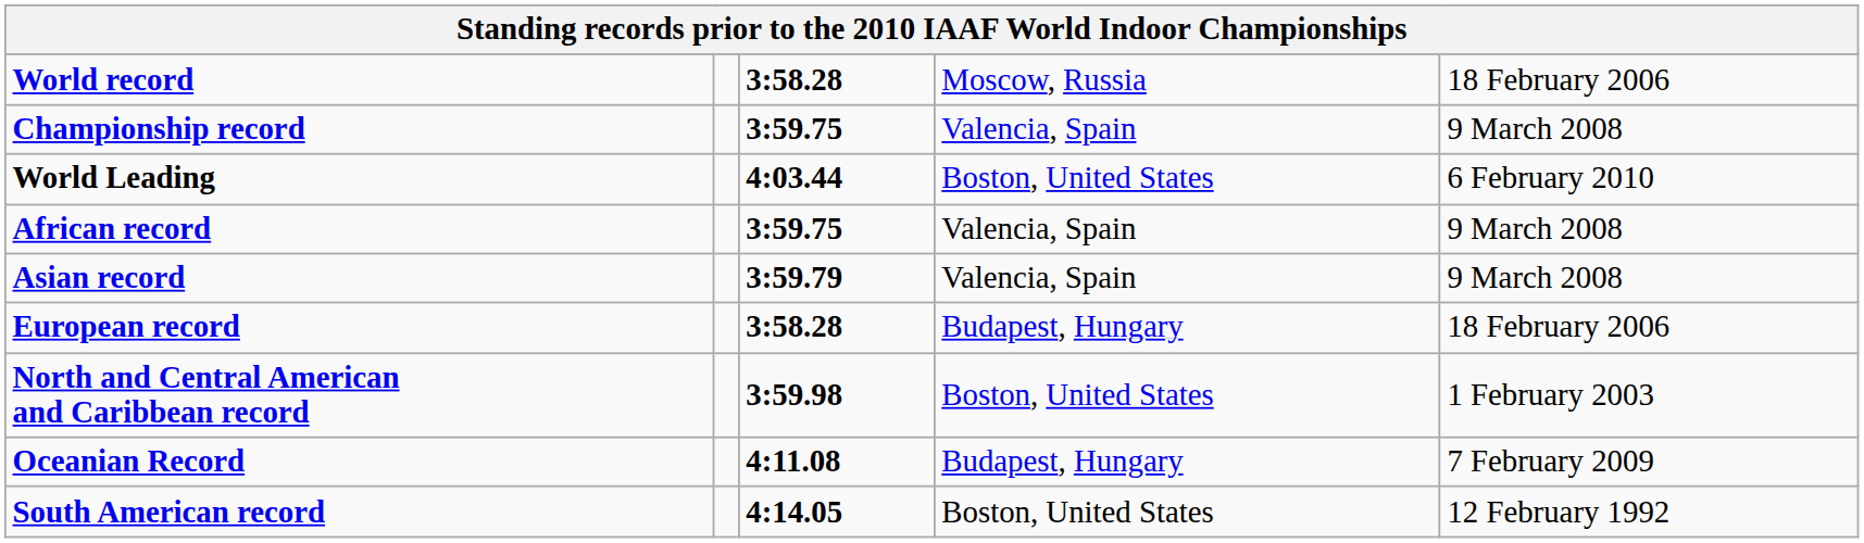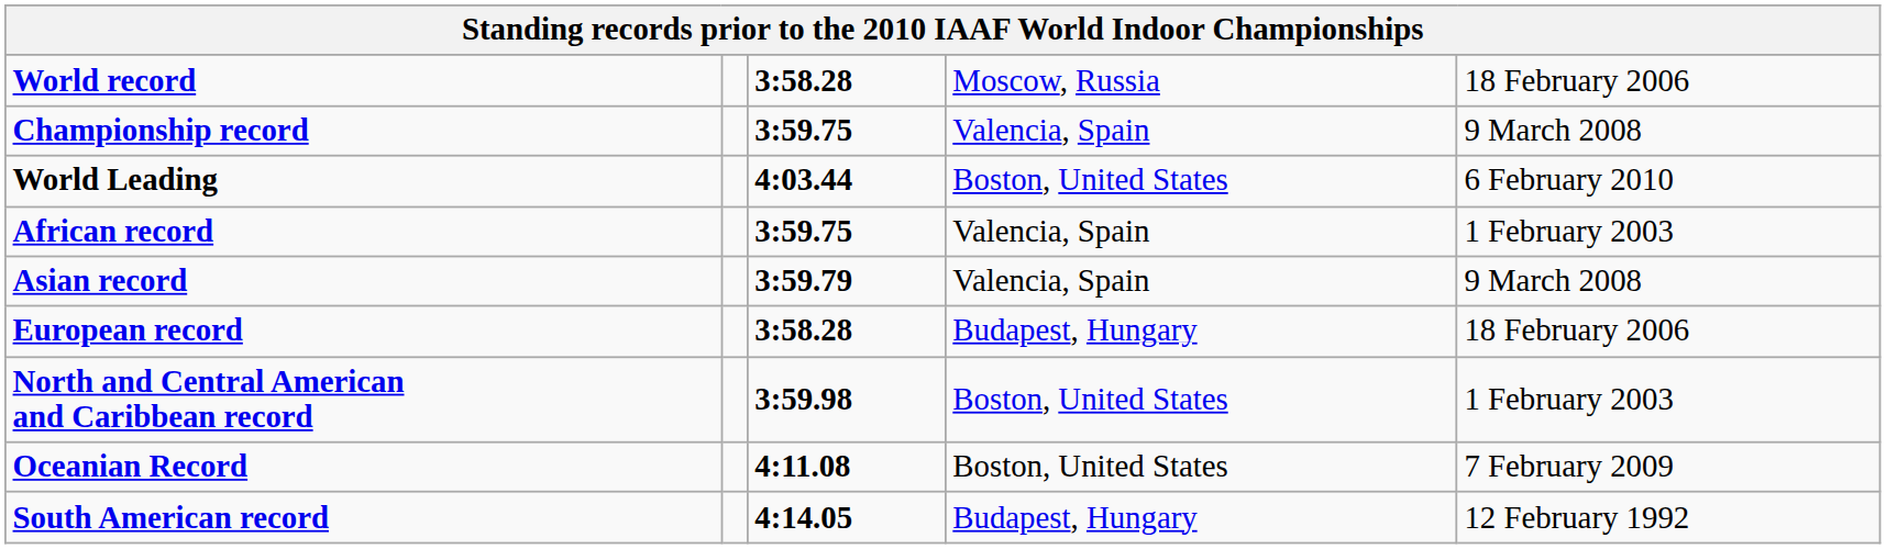 <table class="wikitable" width=75%>
 <tr>
 <th colspan="5">Standing records prior to the 2010 IAAF World Indoor Championships</th>
 </tr>
 <tr>
 <td><strong><a href='#'>World record</a></strong></td>
 <td></td>
 <td><strong>3:58.28</strong></td>
 <td><a href='#'>Moscow</a>, <a href='#'>Russia</a></td>
 <td>18 February 2006</td>
 </tr>
 <tr>
 <td><strong><a href='#'>Championship record</a></strong></td>
 <td></td>
 <td><strong>3:59.75 </strong></td>
 <td><a href='#'>Valencia</a>, <a href='#'>Spain</a></td>
 <td>9 March 2008</td>
 </tr>
 <tr>
 <td><strong>World Leading</strong></td>
 <td></td>
 <td><strong>4:03.44</strong></td>
 <td><a href='#'>Boston</a>, <a href='#'>United States</a></td>
 <td>6 February 2010</td>
 </tr>
 <tr>
 <td><strong><a href='#'>African record</a></strong></td>
 <td></td>
 <td><strong>3:59.75 </strong></td>
 <td>Valencia, Spain</td>
-<td>9 March 2008</td>
+<td>1 February 2003</td>
 </tr>
 <tr>
 <td><strong><a href='#'>Asian record</a></strong></td>
 <td></td>
 <td><strong>3:59.79</strong></td>
 <td>Valencia, Spain</td>
 <td>9 March 2008</td>
 </tr>
 <tr>
 <td><strong><a href='#'>European record</a></strong></td>
 <td></td>
 <td><strong>3:58.28</strong></td>
 <td><a href='#'>Budapest</a>, <a href='#'>Hungary</a></td>
 <td>18 February 2006</td>
 </tr>
 <tr>
 <td><strong><a href='#'>North and Central American <br>and Caribbean record</a></strong></td>
 <td></td>
 <td><strong>3:59.98</strong></td>
 <td><a href='#'>Boston</a>, <a href='#'>United States</a></td>
 <td>1 February 2003</td>
 </tr>
 <tr>
 <td><strong><a href='#'>Oceanian Record</a></strong></td>
 <td></td>
 <td><strong>4:11.08</strong></td>
-<td><a href='#'>Budapest</a>, <a href='#'>Hungary</a></td>
+<td>Boston, United States</td>
 <td>7 February 2009</td>
 </tr>
 <tr>
 <td><strong><a href='#'>South American record</a></strong></td>
 <td></td>
 <td><strong>4:14.05</strong></td>
-<td>Boston, United States</td>
+<td><a href='#'>Budapest</a>, <a href='#'>Hungary</a></td>
 <td>12 February 1992</td>
 </tr>
 </table>
